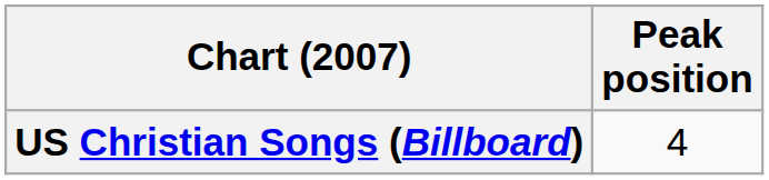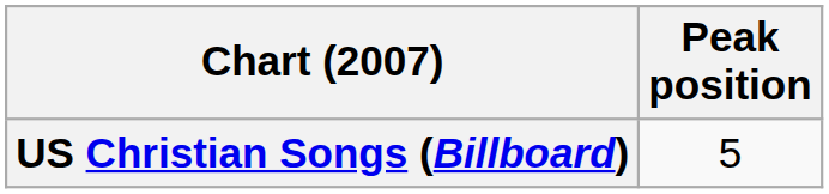 <table class="wikitable sortable plainrowheaders" style="text-align:center">
 <tr>
 <th scope="col">Chart (2007)</th>
 <th scope="col">Peak<br>position</th>
 </tr>
 <tr>
 <th scope="row">US <a href='#'>Christian Songs</a> (<em><a href='#'>Billboard</a></em>)</th>
-<td>4</td>
+<td>5</td>
 </tr>
 </table>
